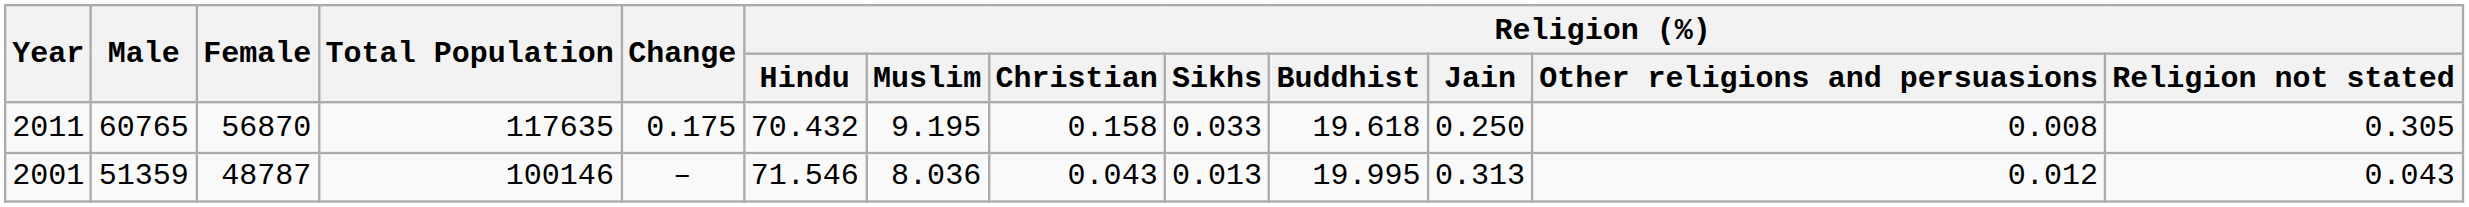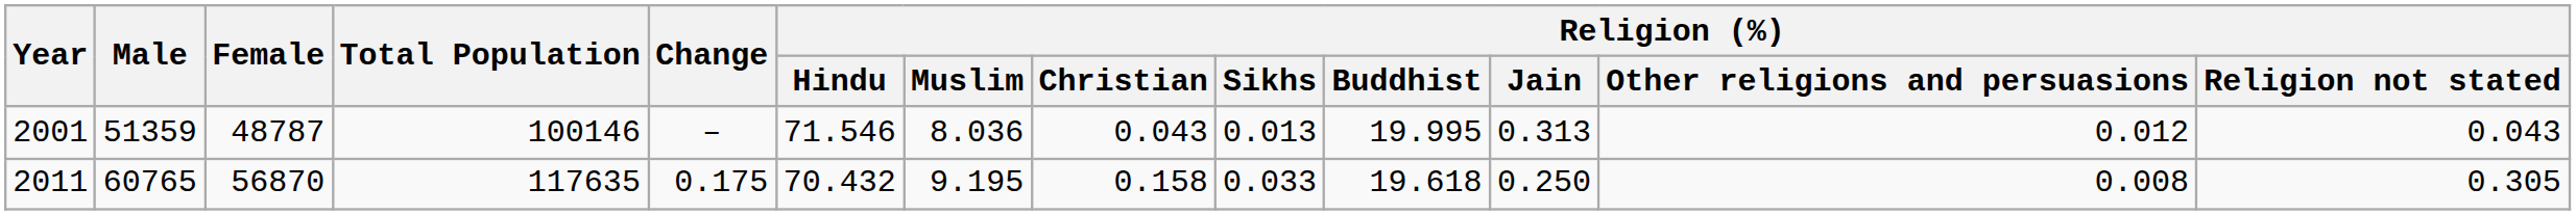 <table class="wikitable">
 <tr>
 <th rowspan="2">Year</th>
 <th rowspan="2">Male</th>
 <th rowspan="2">Female</th>
 <th rowspan="2">Total Population</th>
 <th rowspan="2">Change</th>
 <th colspan="8">Religion (%)</th>
 </tr>
 <tr>
 <th>Hindu</th>
 <th>Muslim</th>
 <th>Christian</th>
 <th>Sikhs</th>
 <th>Buddhist</th>
 <th>Jain</th>
 <th>Other religions and persuasions</th>
 <th>Religion not stated</th>
 </tr>
 <tr>
+<td>2001</td>
+<td style="text-align:right;">51359</td>
+<td style="text-align:right;">48787</td>
+<td style="text-align:right;">100146</td>
+<td style="text-align:center;">–</td>
+<td style="text-align:right;">71.546</td>
+<td style="text-align:right;">8.036</td>
+<td style="text-align:right;">0.043</td>
+<td style="text-align:right;">0.013</td>
+<td style="text-align:right;">19.995</td>
+<td style="text-align:right;">0.313</td>
+<td style="text-align:right;">0.012</td>
+<td style="text-align:right;">0.043</td>
+</tr>
+<tr>
 <td>2011</td>
 <td style="text-align:right;">60765</td>
 <td style="text-align:right;">56870</td>
 <td style="text-align:right;">117635</td>
 <td style="text-align:right;">0.175</td>
 <td style="text-align:right;">70.432</td>
 <td style="text-align:right;">9.195</td>
 <td style="text-align:right;">0.158</td>
 <td style="text-align:right;">0.033</td>
 <td style="text-align:right;">19.618</td>
 <td style="text-align:right;">0.250</td>
 <td style="text-align:right;">0.008</td>
 <td style="text-align:right;">0.305</td>
 </tr>
-<tr>
-<td>2001</td>
-<td style="text-align:right;">51359</td>
-<td style="text-align:right;">48787</td>
-<td style="text-align:right;">100146</td>
-<td style="text-align:center;">–</td>
-<td style="text-align:right;">71.546</td>
-<td style="text-align:right;">8.036</td>
-<td style="text-align:right;">0.043</td>
-<td style="text-align:right;">0.013</td>
-<td style="text-align:right;">19.995</td>
-<td style="text-align:right;">0.313</td>
-<td style="text-align:right;">0.012</td>
-<td style="text-align:right;">0.043</td>
-</tr>
 </table>
